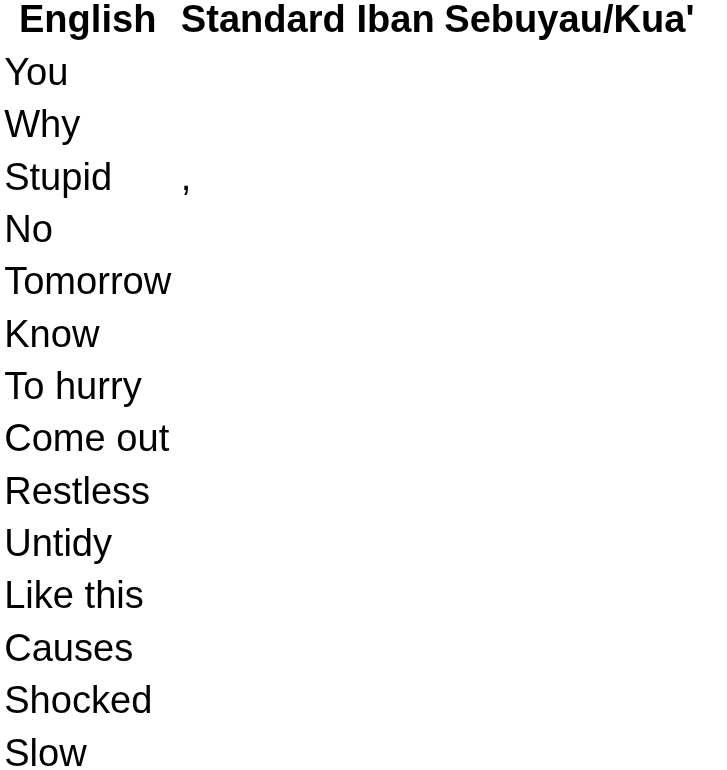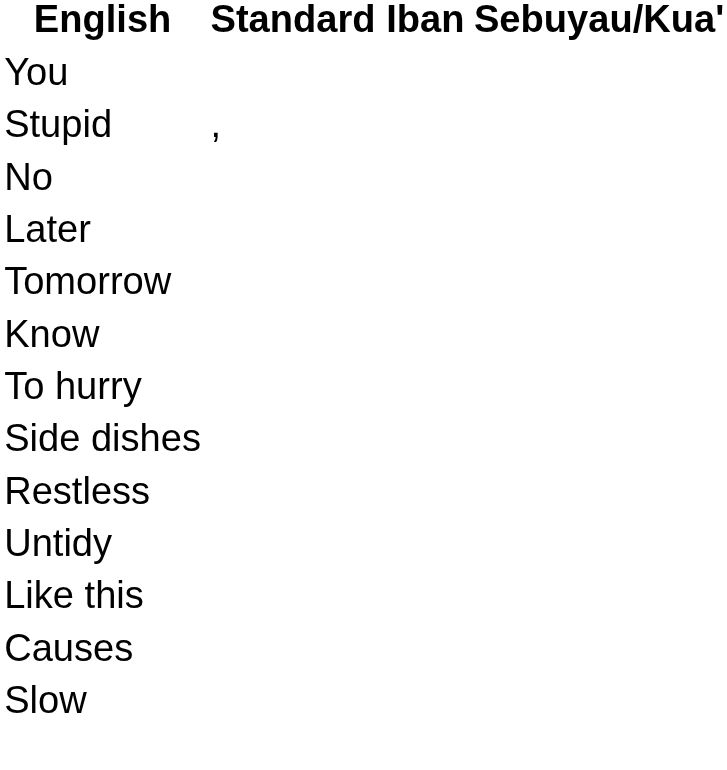 <table>
 <tr>
 <th>English</th>
 <th>Standard Iban</th>
 <th>Sebuyau/Kua'</th>
 </tr>
 <tr>
 <td>You</td>
 <td></td>
 <td></td>
 </tr>
 <tr>
-<td>Why</td>
-<td></td>
-<td></td>
-</tr>
-<tr>
 <td>Stupid</td>
 <td>, </td>
 <td></td>
 </tr>
 <tr>
 <td>No</td>
+<td></td>
+<td></td>
+</tr>
+<tr>
+<td>Later</td>
 <td></td>
 <td></td>
 </tr>
 <tr>
 <td>Tomorrow</td>
 <td></td>
 <td></td>
 </tr>
 <tr>
 <td>Know</td>
 <td></td>
 <td></td>
 </tr>
 <tr>
 <td>To hurry</td>
 <td></td>
 <td></td>
 </tr>
 <tr>
-<td>Come out</td>
+<td>Side dishes</td>
 <td></td>
 <td></td>
 </tr>
 <tr>
 <td>Restless</td>
 <td></td>
 <td></td>
 </tr>
 <tr>
 <td>Untidy</td>
 <td></td>
 <td></td>
 </tr>
 <tr>
 <td>Like this</td>
 <td></td>
 <td></td>
 </tr>
 <tr>
 <td>Causes</td>
 <td></td>
 <td></td>
 </tr>
 <tr>
-<td>Shocked</td>
-<td></td>
-<td></td>
-</tr>
-<tr>
 <td>Slow</td>
 <td></td>
 <td></td>
 </tr>
 </table>
